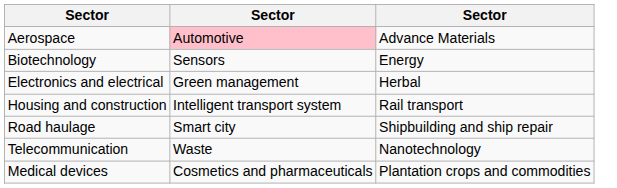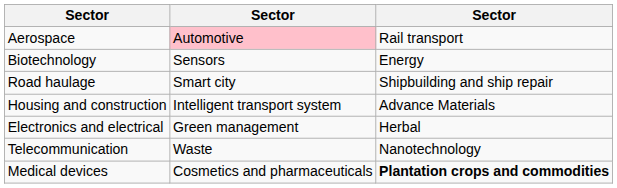 <table class="wikitable">
 <tr>
 <th>Sector</th>
 <th>Sector</th>
 <th>Sector</th>
 </tr>
 <tr>
 <td>Aerospace</td>
 <td style="background: pink;">Automotive</td>
-<td>Advance Materials</td>
+<td>Rail transport</td>
 </tr>
 <tr>
 <td>Biotechnology</td>
 <td>Sensors</td>
 <td>Energy</td>
 </tr>
 <tr>
-<td>Electronics and electrical</td>
-<td>Green management</td>
-<td>Herbal</td>
+<td>Road haulage</td>
+<td>Smart city</td>
+<td>Shipbuilding and ship repair</td>
 </tr>
 <tr>
 <td>Housing and construction</td>
 <td>Intelligent transport system</td>
-<td>Rail transport</td>
+<td>Advance Materials</td>
 </tr>
 <tr>
-<td>Road haulage</td>
-<td>Smart city</td>
-<td>Shipbuilding and ship repair</td>
+<td>Electronics and electrical</td>
+<td>Green management</td>
+<td>Herbal</td>
 </tr>
 <tr>
 <td>Telecommunication</td>
 <td>Waste</td>
 <td>Nanotechnology</td>
 </tr>
 <tr>
 <td>Medical devices</td>
 <td>Cosmetics and pharmaceuticals</td>
-<td>Plantation crops and commodities</td>
+<td><strong>Plantation crops and commodities</strong></td>
 </tr>
 </table>
